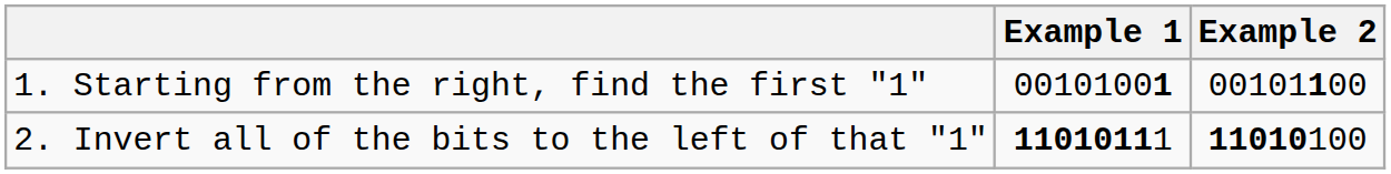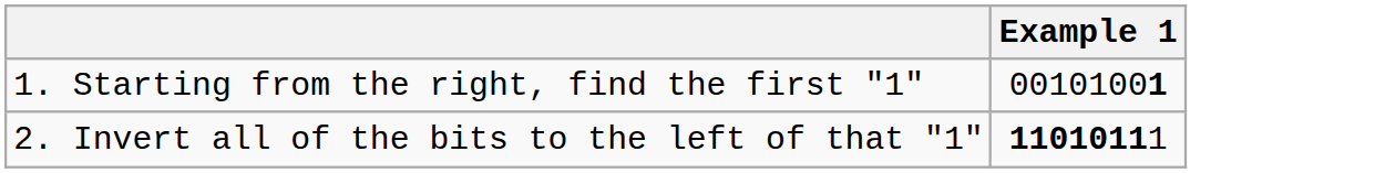 <table class="wikitable">
 <tr>
 <th></th>
 <th>Example 1</th>
-<th>Example 2</th>
 </tr>
 <tr>
 <td>1. Starting from the right, find the first "1"</td>
 <td align="center">0010100<strong>1</strong></td>
-<td align="center">00101<strong>1</strong>00</td>
 </tr>
 <tr>
 <td>2. Invert all of the bits to the left of that "1"</td>
 <td align="center"><strong>1101011</strong>1</td>
-<td align="center"><strong>11010</strong>100</td>
 </tr>
 </table>
